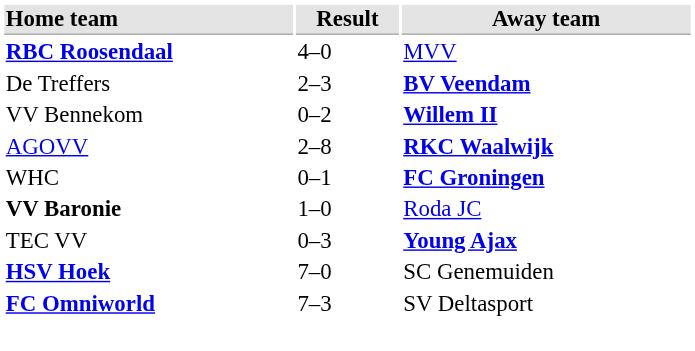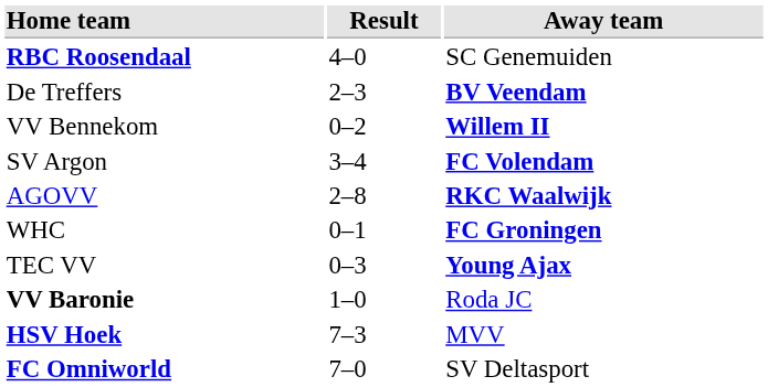 <table style="float:right;">
 <tr bgcolor="#E4E4E4">
 <th style="border-bottom:1px solid #AAAAAA" width="200" align="left">Home team</th>
 <th style="border-bottom:1px solid #AAAAAA" width="70" align="center">Result</th>
 <th style="border-bottom:1px solid #AAAAAA" width="200">Away team</th>
 </tr>
 <tr>
 <td><strong><a href='#'>RBC Roosendaal</a></strong></td>
 <td>4–0</td>
-<td><a href='#'>MVV</a></td>
+<td>SC Genemuiden</td>
 </tr>
 <tr>
 <td>De Treffers</td>
 <td>2–3</td>
 <td><strong><a href='#'>BV Veendam</a></strong></td>
 </tr>
 <tr>
 <td>VV Bennekom</td>
 <td>0–2</td>
 <td><strong><a href='#'>Willem II</a></strong></td>
 </tr>
 <tr>
+<td>SV Argon</td>
+<td>3–4</td>
+<td><strong><a href='#'>FC Volendam</a></strong></td>
+</tr>
+<tr>
 <td><a href='#'>AGOVV</a></td>
 <td>2–8</td>
 <td><strong><a href='#'>RKC Waalwijk</a></strong></td>
 </tr>
 <tr>
 <td>WHC</td>
 <td>0–1 </td>
 <td><strong><a href='#'>FC Groningen</a></strong></td>
 </tr>
 <tr>
+<td>TEC VV</td>
+<td>0–3</td>
+<td><strong><a href='#'>Young Ajax</a></strong></td>
+</tr>
+<tr>
 <td><strong>VV Baronie</strong></td>
 <td>1–0</td>
 <td><a href='#'>Roda JC</a></td>
 </tr>
 <tr>
-<td>TEC VV</td>
-<td>0–3</td>
-<td><strong><a href='#'>Young Ajax</a></strong></td>
-</tr>
-<tr>
 <td><strong><a href='#'>HSV Hoek</a></strong></td>
-<td>7–0</td>
-<td>SC Genemuiden</td>
+<td>7–3</td>
+<td><a href='#'>MVV</a></td>
 </tr>
 <tr>
 <td><strong><a href='#'>FC Omniworld</a></strong></td>
-<td>7–3</td>
+<td>7–0</td>
 <td>SV Deltasport</td>
 </tr>
 </table>
